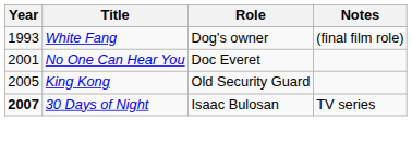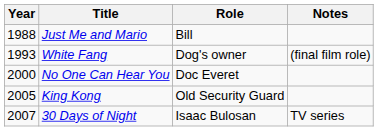 <table class="wikitable">
 <tr>
 <th>Year</th>
 <th>Title</th>
 <th>Role</th>
 <th>Notes</th>
 </tr>
 <tr>
+<td>1988</td>
+<td><em><a href='#'>Just Me and Mario</a></em></td>
+<td>Bill</td>
+<td></td>
+</tr>
+<tr>
 <td>1993</td>
 <td><em><a href='#'>White Fang</a></em></td>
 <td>Dog's owner</td>
 <td>(final film role)</td>
 </tr>
 <tr>
-<td>2001</td>
+<td>2000</td>
 <td><em><a href='#'>No One Can Hear You</a></em></td>
 <td>Doc Everet</td>
 <td></td>
 </tr>
 <tr>
 <td>2005</td>
 <td><em><a href='#'>King Kong</a></em></td>
 <td>Old Security Guard</td>
 <td></td>
 </tr>
 <tr>
-<td><strong>2007</strong></td>
+<td>2007</td>
 <td><em><a href='#'>30 Days of Night</a></em></td>
 <td>Isaac Bulosan</td>
 <td>TV series</td>
 </tr>
 </table>
